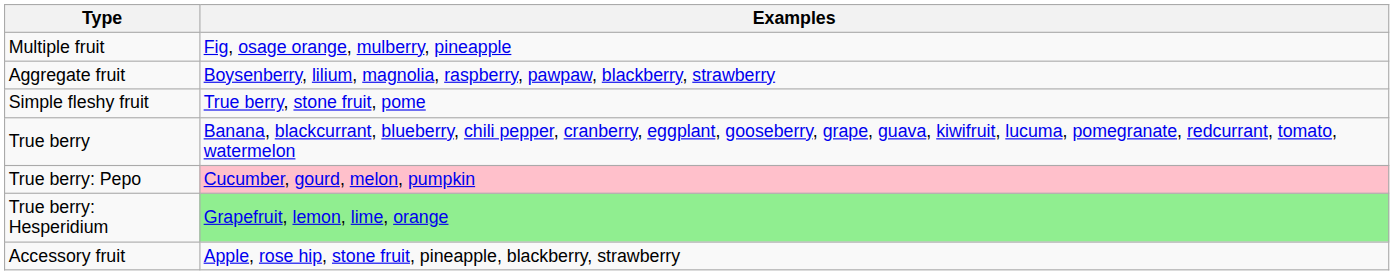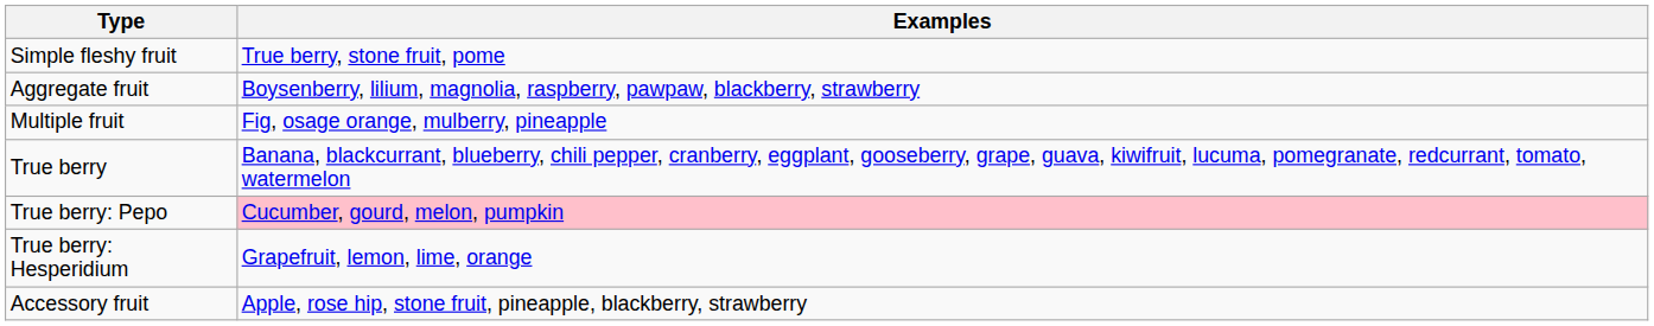 <table class="wikitable">
 <tr>
 <th>Type</th>
 <th>Examples</th>
 </tr>
 <tr>
-<td>Multiple fruit</td>
-<td><a href='#'>Fig</a>, <a href='#'>osage orange</a>, <a href='#'>mulberry</a>, <a href='#'>pineapple</a></td>
+<td>Simple fleshy fruit</td>
+<td><a href='#'>True berry</a>, <a href='#'>stone fruit</a>, <a href='#'>pome</a></td>
 </tr>
 <tr>
 <td>Aggregate fruit</td>
 <td><a href='#'>Boysenberry</a>, <a href='#'>lilium</a>, <a href='#'>magnolia</a>, <a href='#'>raspberry</a>, <a href='#'>pawpaw</a>, <a href='#'>blackberry</a>, <a href='#'>strawberry</a></td>
 </tr>
 <tr>
-<td>Simple fleshy fruit</td>
-<td><a href='#'>True berry</a>, <a href='#'>stone fruit</a>, <a href='#'>pome</a></td>
+<td>Multiple fruit</td>
+<td><a href='#'>Fig</a>, <a href='#'>osage orange</a>, <a href='#'>mulberry</a>, <a href='#'>pineapple</a></td>
 </tr>
 <tr>
 <td>True berry</td>
 <td><a href='#'>Banana</a>, <a href='#'>blackcurrant</a>, <a href='#'>blueberry</a>, <a href='#'>chili pepper</a>, <a href='#'>cranberry</a>, <a href='#'>eggplant</a>, <a href='#'>gooseberry</a>, <a href='#'>grape</a>, <a href='#'>guava</a>, <a href='#'>kiwifruit</a>, <a href='#'>lucuma</a>, <a href='#'>pomegranate</a>, <a href='#'>redcurrant</a>, <a href='#'>tomato</a>, <a href='#'>watermelon</a></td>
 </tr>
 <tr>
 <td>True berry: Pepo</td>
 <td style="background: pink;"><a href='#'>Cucumber</a>, <a href='#'>gourd</a>, <a href='#'>melon</a>, <a href='#'>pumpkin</a></td>
 </tr>
 <tr>
 <td>True berry: Hesperidium</td>
-<td style="background: lightgreen;"><a href='#'>Grapefruit</a>, <a href='#'>lemon</a>, <a href='#'>lime</a>, <a href='#'>orange</a></td>
+<td><a href='#'>Grapefruit</a>, <a href='#'>lemon</a>, <a href='#'>lime</a>, <a href='#'>orange</a></td>
 </tr>
 <tr>
 <td>Accessory fruit</td>
 <td><a href='#'>Apple</a>, <a href='#'>rose hip</a>, <a href='#'>stone fruit</a>, pineapple, blackberry, strawberry</td>
 </tr>
 </table>
